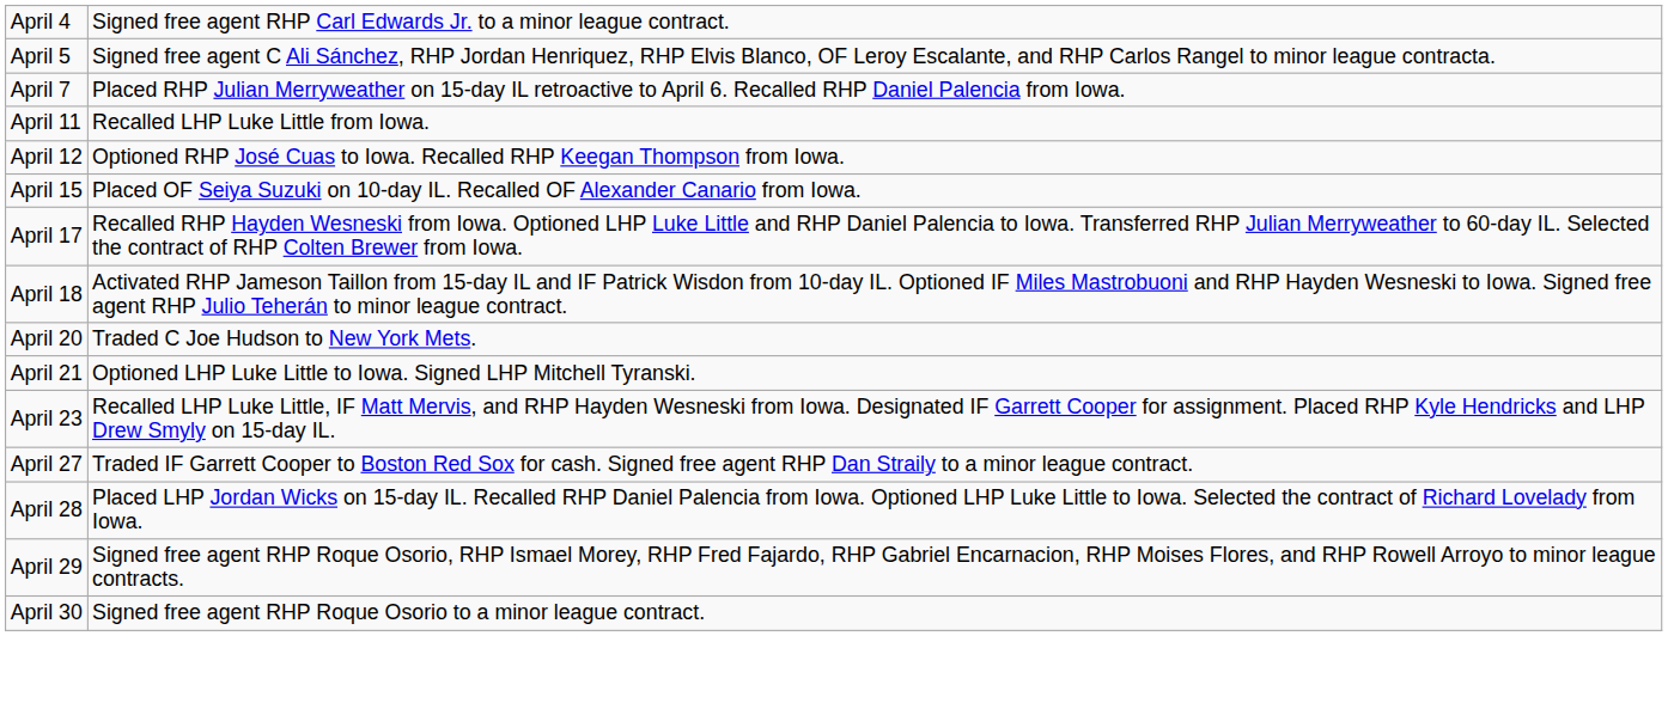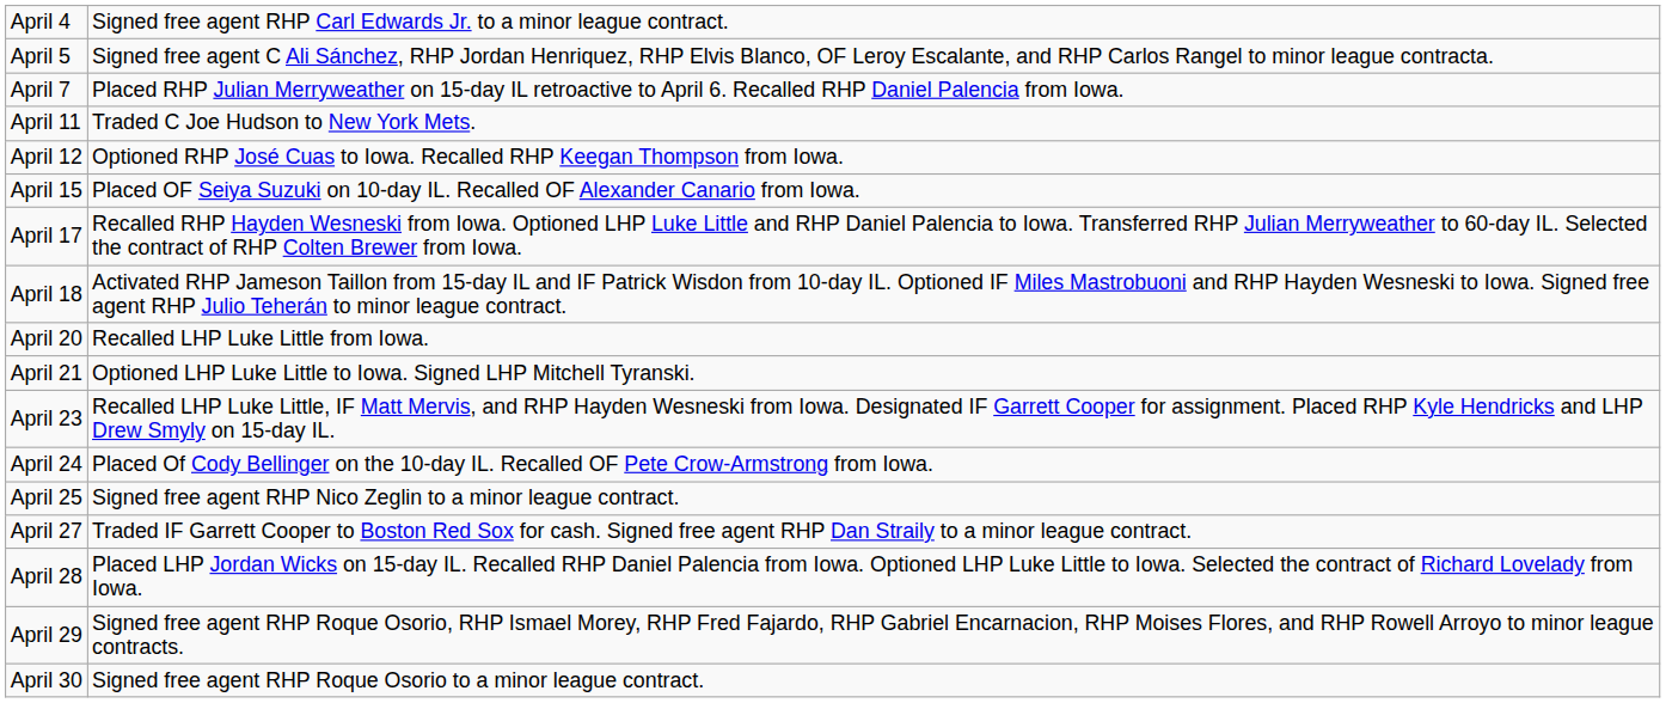 <table class="wikitable">
 <tr>
 <td>April 4</td>
 <td>Signed free agent RHP <a href='#'>Carl Edwards Jr.</a> to a minor league contract.</td>
 </tr>
 <tr>
 <td>April 5</td>
 <td>Signed free agent C <a href='#'>Ali Sánchez</a>, RHP Jordan Henriquez, RHP Elvis Blanco, OF Leroy Escalante, and RHP Carlos Rangel  to minor league contracta.</td>
 </tr>
 <tr>
 <td>April 7</td>
 <td>Placed RHP <a href='#'>Julian Merryweather</a> on 15-day IL retroactive to April 6. Recalled RHP <a href='#'>Daniel Palencia</a> from Iowa.</td>
 </tr>
 <tr>
 <td>April 11</td>
-<td>Recalled LHP Luke Little from Iowa.</td>
+<td>Traded C Joe Hudson to <a href='#'>New York Mets</a>.</td>
 </tr>
 <tr>
 <td>April 12</td>
 <td>Optioned RHP <a href='#'>José Cuas</a> to Iowa. Recalled RHP <a href='#'>Keegan Thompson</a> from Iowa.</td>
 </tr>
 <tr>
 <td>April 15</td>
 <td>Placed OF <a href='#'>Seiya Suzuki</a> on 10-day IL. Recalled OF <a href='#'>Alexander Canario</a> from Iowa.</td>
 </tr>
 <tr>
 <td>April 17</td>
 <td>Recalled RHP <a href='#'>Hayden Wesneski</a> from Iowa. Optioned LHP <a href='#'>Luke Little</a> and RHP Daniel Palencia to Iowa. Transferred RHP <a href='#'>Julian Merryweather</a> to 60-day IL. Selected the contract of RHP <a href='#'>Colten Brewer</a> from Iowa.</td>
 </tr>
 <tr>
 <td>April 18</td>
 <td>Activated RHP Jameson Taillon from 15-day IL and IF Patrick Wisdon from 10-day IL. Optioned IF <a href='#'>Miles Mastrobuoni</a> and RHP Hayden Wesneski to Iowa. Signed free agent RHP <a href='#'>Julio Teherán</a> to minor league contract.</td>
 </tr>
 <tr>
 <td>April 20</td>
-<td>Traded C Joe Hudson to <a href='#'>New York Mets</a>.</td>
+<td>Recalled LHP Luke Little from Iowa.</td>
 </tr>
 <tr>
 <td>April 21</td>
 <td>Optioned LHP Luke Little to Iowa. Signed LHP Mitchell Tyranski.</td>
 </tr>
 <tr>
 <td>April 23</td>
 <td>Recalled LHP Luke Little, IF <a href='#'>Matt Mervis</a>, and RHP Hayden Wesneski from Iowa. Designated IF <a href='#'>Garrett Cooper</a> for assignment. Placed RHP <a href='#'>Kyle Hendricks</a> and LHP <a href='#'>Drew Smyly</a> on 15-day IL.</td>
+</tr>
+<tr>
+<td>April 24</td>
+<td>Placed Of <a href='#'>Cody Bellinger</a> on the 10-day IL. Recalled OF <a href='#'>Pete Crow-Armstrong</a> from Iowa.</td>
+</tr>
+<tr>
+<td>April 25</td>
+<td>Signed free agent RHP Nico Zeglin to a minor league contract.</td>
 </tr>
 <tr>
 <td>April 27</td>
 <td>Traded IF Garrett Cooper to <a href='#'>Boston Red Sox</a> for cash. Signed free agent RHP <a href='#'>Dan Straily</a> to a minor league contract.</td>
 </tr>
 <tr>
 <td>April 28</td>
 <td>Placed LHP <a href='#'>Jordan Wicks</a> on 15-day IL. Recalled RHP Daniel Palencia from Iowa. Optioned LHP Luke Little to Iowa. Selected the contract of <a href='#'>Richard Lovelady</a> from Iowa.</td>
 </tr>
 <tr>
 <td>April 29</td>
 <td>Signed free agent RHP Roque Osorio, RHP Ismael Morey, RHP Fred Fajardo, RHP Gabriel Encarnacion, RHP Moises Flores, and RHP Rowell Arroyo to minor league contracts.</td>
 </tr>
 <tr>
 <td>April 30</td>
 <td>Signed free agent RHP Roque Osorio to a minor league contract.</td>
 </tr>
 </table>
